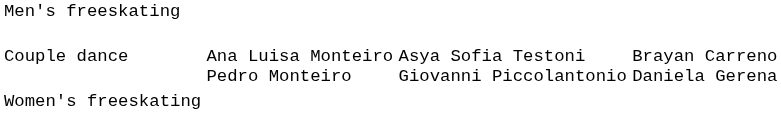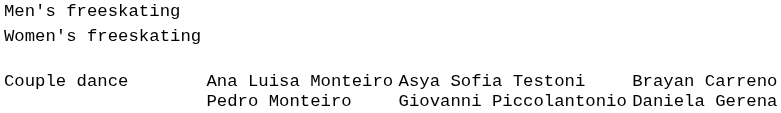 <table>
 <tr>
 <td>Men's freeskating<br></td>
 <td></td>
 <td></td>
 <td nowrap></td>
 </tr>
 <tr>
+<td nowrap>Women's freeskating<br></td>
+<td></td>
+<td></td>
+<td></td>
+</tr>
+<tr>
 <td>Couple dance<br></td>
 <td nowrap><br>Ana Luisa Monteiro<br>Pedro Monteiro</td>
 <td nowrap><br>Asya Sofia Testoni<br>Giovanni Piccolantonio</td>
 <td><br>Brayan Carreno<br>Daniela Gerena</td>
 </tr>
-<tr>
-<td nowrap>Women's freeskating<br></td>
-<td></td>
-<td></td>
-<td></td>
-</tr>
 </table>
